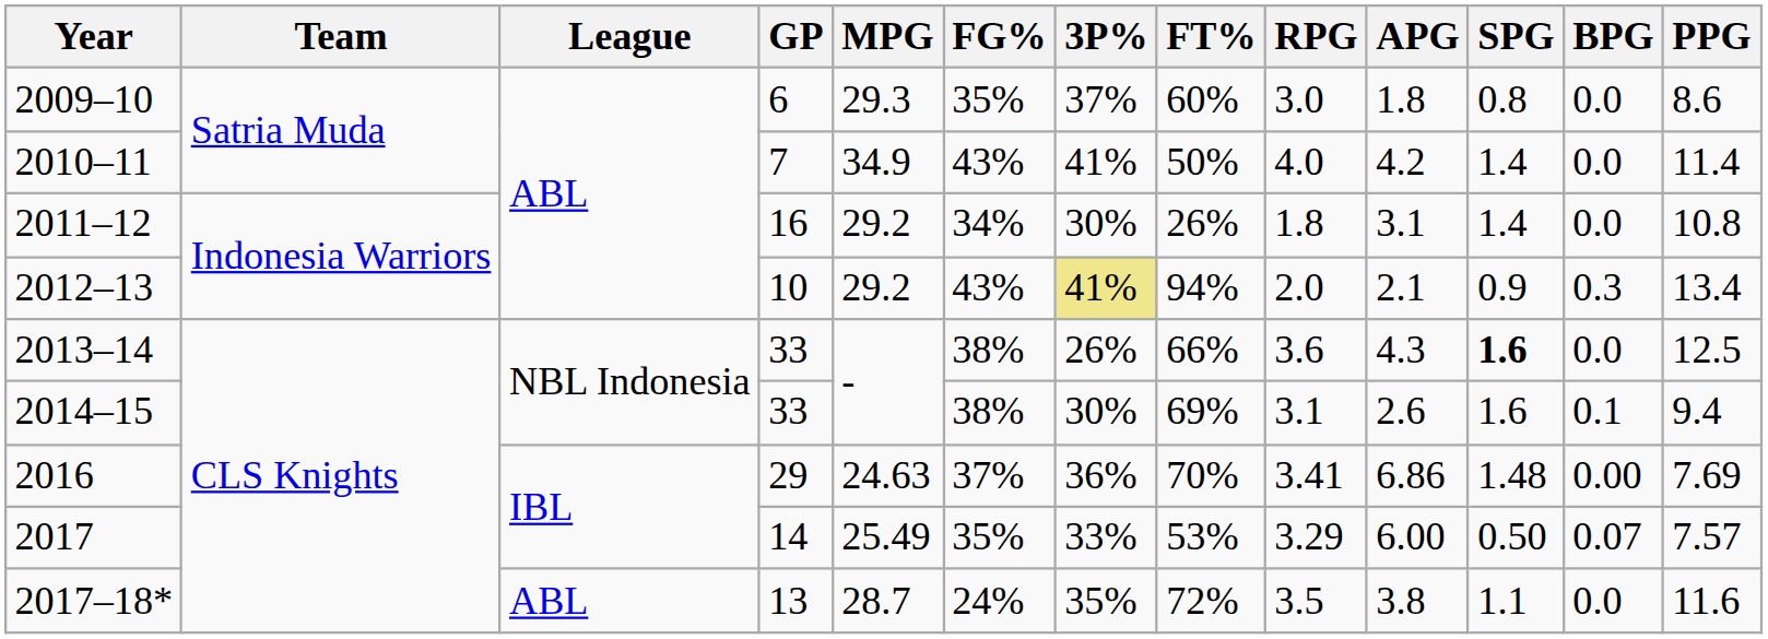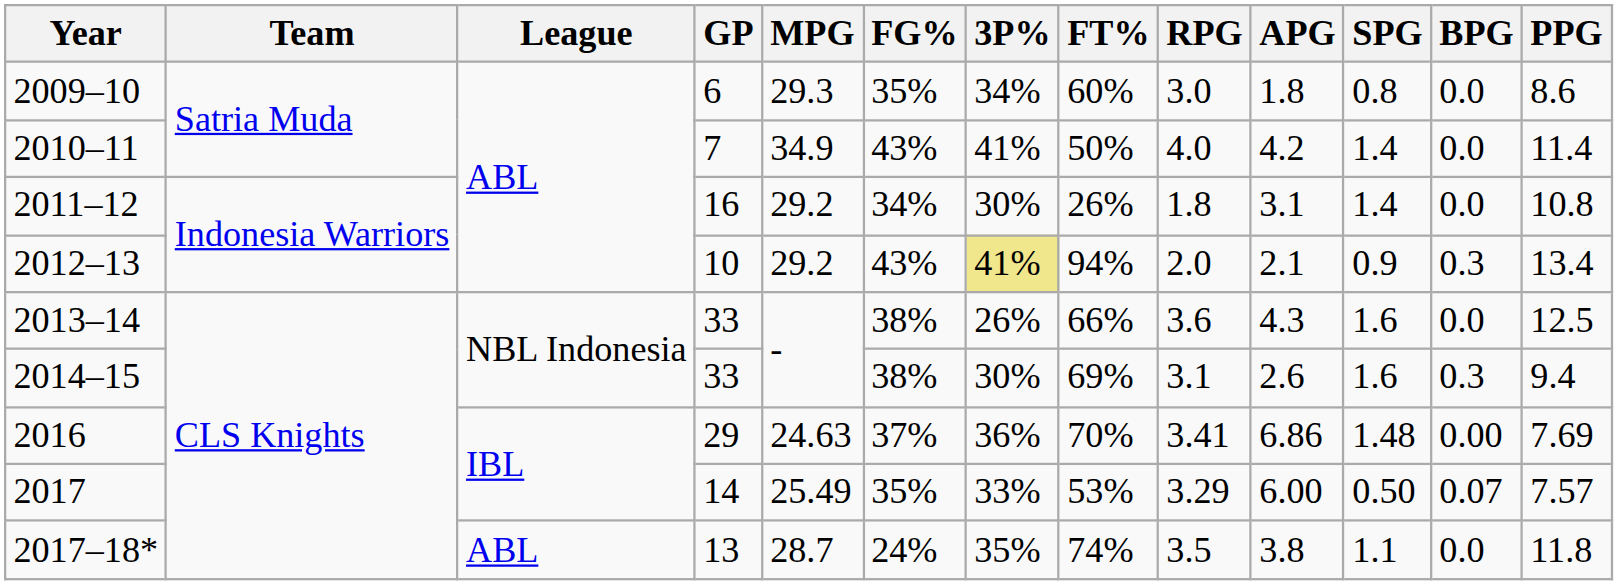 <table class="wikitable sortable">
 <tr>
 <th>Year</th>
 <th>Team</th>
 <th>League</th>
 <th>GP</th>
 <th>MPG</th>
 <th>FG%</th>
 <th>3P%</th>
 <th>FT%</th>
 <th>RPG</th>
 <th>APG</th>
 <th>SPG</th>
 <th>BPG</th>
 <th>PPG</th>
 </tr>
 <tr>
 <td>2009–10</td>
 <td rowspan="2"><a href='#'>Satria Muda</a></td>
 <td rowspan="4"><a href='#'>ABL</a></td>
 <td>6</td>
 <td>29.3</td>
 <td>35%</td>
-<td>37%</td>
+<td>34%</td>
 <td>60%</td>
 <td>3.0</td>
 <td>1.8</td>
 <td>0.8</td>
 <td>0.0</td>
 <td>8.6</td>
 </tr>
 <tr>
 <td>2010–11</td>
 <td>7</td>
 <td>34.9</td>
 <td>43%</td>
 <td>41%</td>
 <td>50%</td>
 <td>4.0</td>
 <td>4.2</td>
 <td>1.4</td>
 <td>0.0</td>
 <td>11.4</td>
 </tr>
 <tr>
 <td>2011–12</td>
 <td rowspan="2"><a href='#'>Indonesia Warriors</a></td>
 <td>16</td>
 <td>29.2</td>
 <td>34%</td>
 <td>30%</td>
 <td>26%</td>
 <td>1.8</td>
 <td>3.1</td>
 <td>1.4</td>
 <td>0.0</td>
 <td>10.8</td>
 </tr>
 <tr>
 <td>2012–13</td>
 <td>10</td>
 <td>29.2</td>
 <td>43%</td>
 <td style="background: khaki;">41%</td>
 <td>94%</td>
 <td>2.0</td>
 <td>2.1</td>
 <td>0.9</td>
 <td>0.3</td>
 <td>13.4</td>
 </tr>
 <tr>
 <td>2013–14</td>
 <td rowspan="5"><a href='#'>CLS Knights</a></td>
 <td rowspan="2">NBL Indonesia</td>
 <td>33</td>
 <td rowspan="2">-</td>
 <td>38%</td>
 <td>26%</td>
 <td>66%</td>
 <td>3.6</td>
 <td>4.3</td>
-<td><strong>1.6</strong></td>
+<td>1.6</td>
 <td>0.0</td>
 <td>12.5</td>
 </tr>
 <tr>
 <td>2014–15</td>
 <td>33</td>
 <td>38%</td>
 <td>30%</td>
 <td>69%</td>
 <td>3.1</td>
 <td>2.6</td>
 <td>1.6</td>
-<td>0.1</td>
+<td>0.3</td>
 <td>9.4</td>
 </tr>
 <tr>
 <td>2016</td>
 <td rowspan="2"><a href='#'>IBL</a></td>
 <td>29</td>
 <td>24.63</td>
 <td>37%</td>
 <td>36%</td>
 <td>70%</td>
 <td>3.41</td>
 <td>6.86</td>
 <td>1.48</td>
 <td>0.00</td>
 <td>7.69</td>
 </tr>
 <tr>
 <td>2017</td>
 <td>14</td>
 <td>25.49</td>
 <td>35%</td>
 <td>33%</td>
 <td>53%</td>
 <td>3.29</td>
 <td>6.00</td>
 <td>0.50</td>
 <td>0.07</td>
 <td>7.57</td>
 </tr>
 <tr>
 <td>2017–18*</td>
 <td><a href='#'>ABL</a></td>
 <td>13</td>
 <td>28.7</td>
 <td>24%</td>
 <td>35%</td>
-<td>72%</td>
+<td>74%</td>
 <td>3.5</td>
 <td>3.8</td>
 <td>1.1</td>
 <td>0.0</td>
-<td>11.6</td>
+<td>11.8</td>
 </tr>
 </table>
